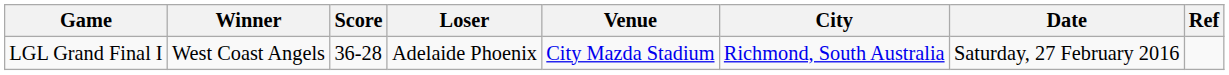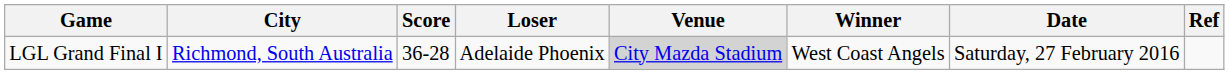 <table class="wikitable">
 <tr>
 <th>Game</th>
-<th>Winner</th>
+<th>City</th>
 <th>Score</th>
 <th>Loser</th>
 <th>Venue</th>
-<th>City</th>
+<th>Winner</th>
 <th>Date</th>
 <th>Ref</th>
 </tr>
 <tr>
 <td>LGL Grand Final I</td>
-<td>West Coast Angels</td>
+<td><a href='#'>Richmond, South Australia</a></td>
 <td>36-28</td>
 <td>Adelaide Phoenix</td>
-<td><a href='#'>City Mazda Stadium</a></td>
-<td><a href='#'>Richmond, South Australia</a></td>
+<td style="background: lightgrey;"><a href='#'>City Mazda Stadium</a></td>
+<td>West Coast Angels</td>
 <td>Saturday, 27 February 2016</td>
 <td></td>
 </tr>
 </table>
